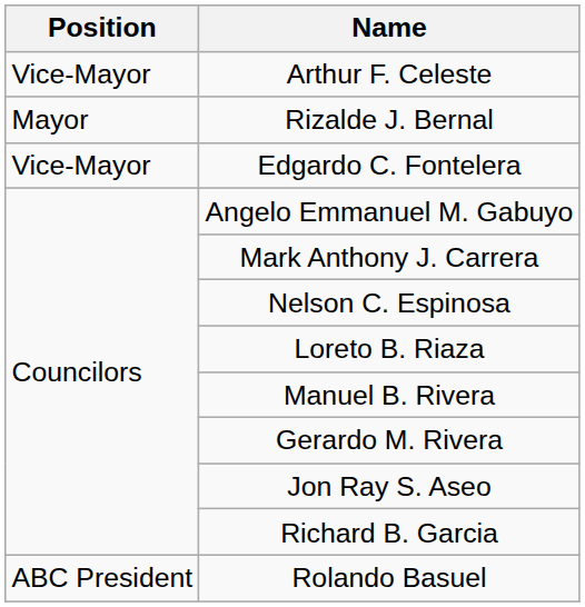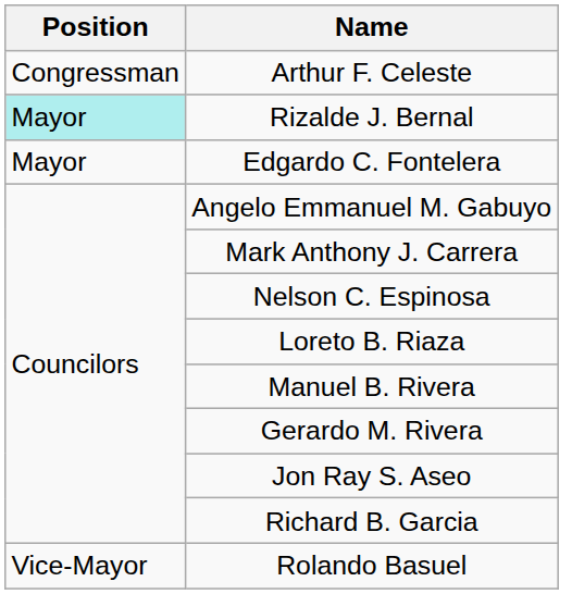 <table class="wikitable" style="line-height:1.20em; font-size:100%;">
 <tr>
 <th>Position</th>
 <th>Name</th>
 </tr>
 <tr>
-<td>Vice-Mayor</td>
+<td>Congressman</td>
 <td style="text-align:center;">Arthur F. Celeste</td>
 </tr>
 <tr>
-<td>Mayor</td>
+<td style="background: paleturquoise;">Mayor</td>
 <td style="text-align:center;">Rizalde J. Bernal</td>
 </tr>
 <tr>
-<td>Vice-Mayor</td>
+<td>Mayor</td>
 <td style="text-align:center;">Edgardo C. Fontelera</td>
 </tr>
 <tr>
 <td rowspan=8>Councilors</td>
 <td style="text-align:center;">Angelo Emmanuel M. Gabuyo</td>
 </tr>
 <tr>
 <td style="text-align:center;">Mark Anthony J. Carrera</td>
 </tr>
 <tr>
 <td style="text-align:center;">Nelson C. Espinosa</td>
 </tr>
 <tr>
 <td style="text-align:center;">Loreto B. Riaza</td>
 </tr>
 <tr>
 <td style="text-align:center;">Manuel B. Rivera</td>
 </tr>
 <tr>
 <td style="text-align:center;">Gerardo M. Rivera</td>
 </tr>
 <tr>
 <td style="text-align:center;">Jon Ray S. Aseo</td>
 </tr>
 <tr>
 <td style="text-align:center;">Richard B. Garcia</td>
 </tr>
 <tr>
-<td rowspan=1>ABC President</td>
+<td>Vice-Mayor</td>
 <td style="text-align:center;">Rolando Basuel</td>
 </tr>
 </table>
